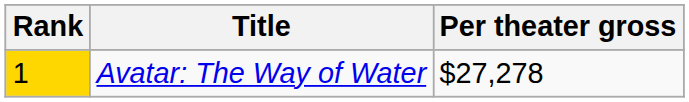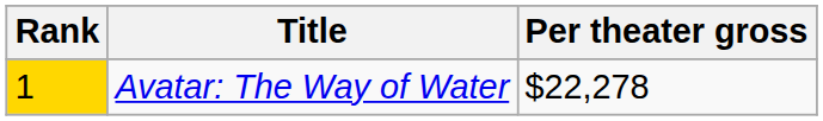 <table class="wikitable sortable" style="margin:auto; margin:auto;">
 <tr>
 <th>Rank</th>
 <th>Title</th>
 <th>Per theater gross</th>
 </tr>
 <tr>
 <td style="background: gold;">1</td>
 <td><em><a href='#'>Avatar: The Way of Water</a></em></td>
-<td>$27,278</td>
+<td>$22,278</td>
 </tr>
 </table>
